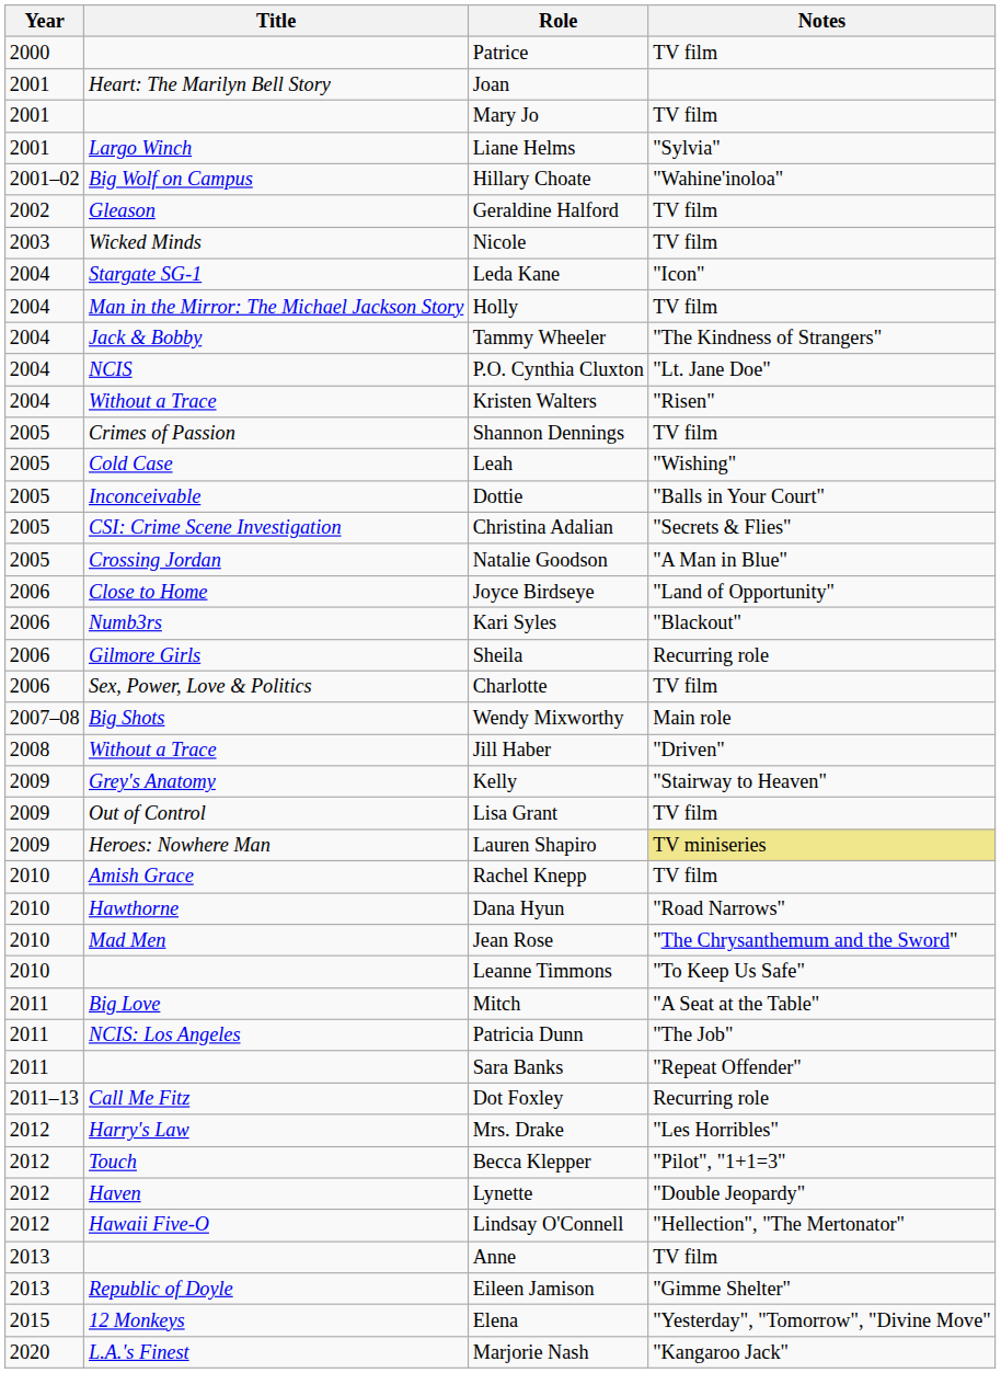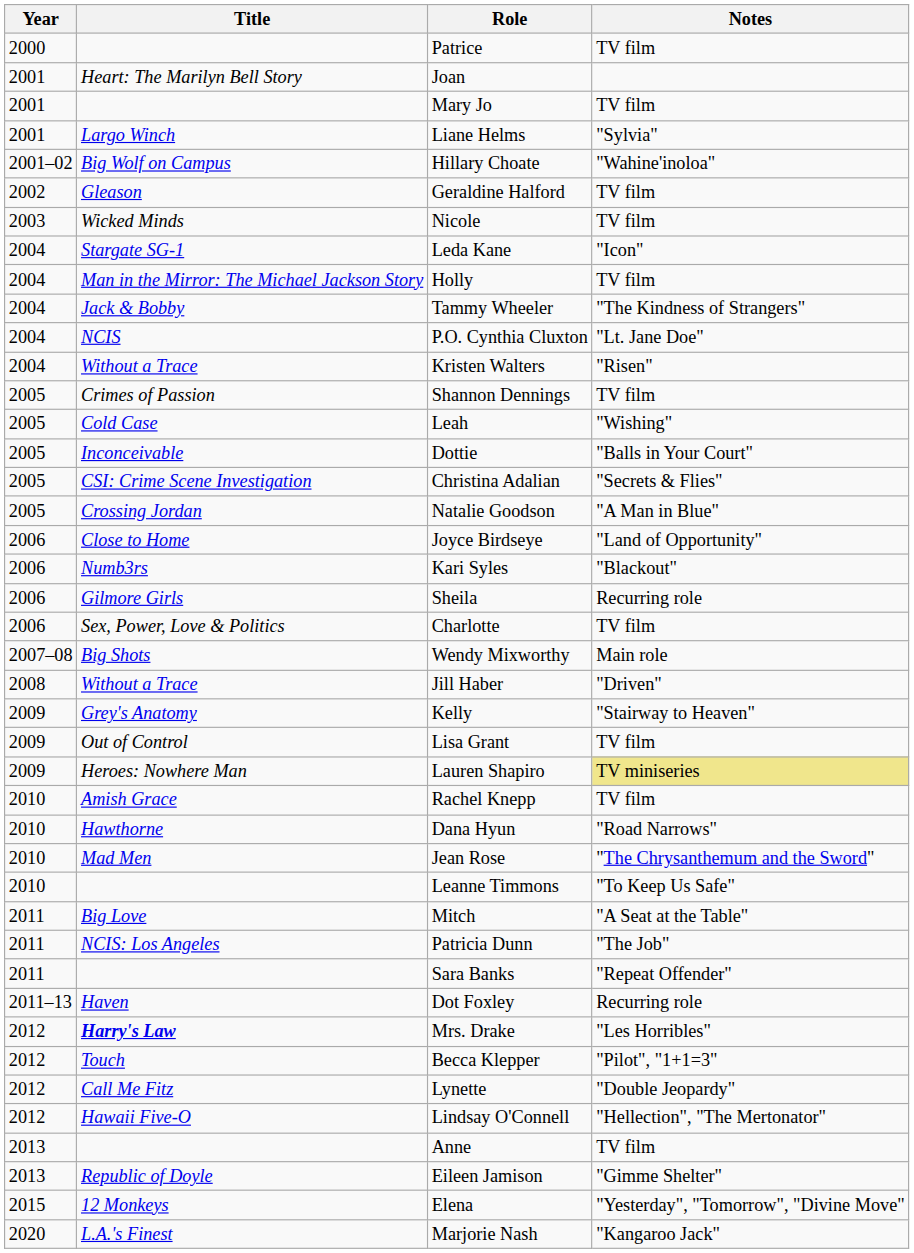 <table class="wikitable sortable">
 <tr>
 <th>Year</th>
 <th>Title</th>
 <th>Role</th>
 <th class="unsortable">Notes</th>
 </tr>
 <tr>
 <td>2000</td>
 <td><em></em></td>
 <td>Patrice</td>
 <td>TV film</td>
 </tr>
 <tr>
 <td>2001</td>
 <td><em>Heart: The Marilyn Bell Story</em></td>
 <td>Joan</td>
 <td></td>
 </tr>
 <tr>
 <td>2001</td>
 <td><em></em></td>
 <td>Mary Jo</td>
 <td>TV film</td>
 </tr>
 <tr>
 <td>2001</td>
 <td><em><a href='#'>Largo Winch</a></em></td>
 <td>Liane Helms</td>
 <td>"Sylvia"</td>
 </tr>
 <tr>
 <td>2001–02</td>
 <td><em><a href='#'>Big Wolf on Campus</a></em></td>
 <td>Hillary Choate</td>
 <td>"Wahine'inoloa"</td>
 </tr>
 <tr>
 <td>2002</td>
 <td><em><a href='#'>Gleason</a></em></td>
 <td>Geraldine Halford</td>
 <td>TV film</td>
 </tr>
 <tr>
 <td>2003</td>
 <td><em>Wicked Minds</em></td>
 <td>Nicole</td>
 <td>TV film</td>
 </tr>
 <tr>
 <td>2004</td>
 <td><em><a href='#'>Stargate SG-1</a></em></td>
 <td>Leda Kane</td>
 <td>"Icon"</td>
 </tr>
 <tr>
 <td>2004</td>
 <td><em><a href='#'>Man in the Mirror: The Michael Jackson Story</a></em></td>
 <td>Holly</td>
 <td>TV film</td>
 </tr>
 <tr>
 <td>2004</td>
 <td><em><a href='#'>Jack & Bobby</a></em></td>
 <td>Tammy Wheeler</td>
 <td>"The Kindness of Strangers"</td>
 </tr>
 <tr>
 <td>2004</td>
 <td><em><a href='#'>NCIS</a></em></td>
 <td>P.O. Cynthia Cluxton</td>
 <td>"Lt. Jane Doe"</td>
 </tr>
 <tr>
 <td>2004</td>
 <td><em><a href='#'>Without a Trace</a></em></td>
 <td>Kristen Walters</td>
 <td>"Risen"</td>
 </tr>
 <tr>
 <td>2005</td>
 <td><em>Crimes of Passion</em></td>
 <td>Shannon Dennings</td>
 <td>TV film</td>
 </tr>
 <tr>
 <td>2005</td>
 <td><em><a href='#'>Cold Case</a></em></td>
 <td>Leah</td>
 <td>"Wishing"</td>
 </tr>
 <tr>
 <td>2005</td>
 <td><em><a href='#'>Inconceivable</a></em></td>
 <td>Dottie</td>
 <td>"Balls in Your Court"</td>
 </tr>
 <tr>
 <td>2005</td>
 <td><em><a href='#'>CSI: Crime Scene Investigation</a></em></td>
 <td>Christina Adalian</td>
 <td>"Secrets & Flies"</td>
 </tr>
 <tr>
 <td>2005</td>
 <td><em><a href='#'>Crossing Jordan</a></em></td>
 <td>Natalie Goodson</td>
 <td>"A Man in Blue"</td>
 </tr>
 <tr>
 <td>2006</td>
 <td><em><a href='#'>Close to Home</a></em></td>
 <td>Joyce Birdseye</td>
 <td>"Land of Opportunity"</td>
 </tr>
 <tr>
 <td>2006</td>
 <td><em><a href='#'>Numb3rs</a></em></td>
 <td>Kari Syles</td>
 <td>"Blackout"</td>
 </tr>
 <tr>
 <td>2006</td>
 <td><em><a href='#'>Gilmore Girls</a></em></td>
 <td>Sheila</td>
 <td>Recurring role</td>
 </tr>
 <tr>
 <td>2006</td>
 <td><em>Sex, Power, Love & Politics</em></td>
 <td>Charlotte</td>
 <td>TV film</td>
 </tr>
 <tr>
 <td>2007–08</td>
 <td><em><a href='#'>Big Shots</a></em></td>
 <td>Wendy Mixworthy</td>
 <td>Main role</td>
 </tr>
 <tr>
 <td>2008</td>
 <td><em><a href='#'>Without a Trace</a></em></td>
 <td>Jill Haber</td>
 <td>"Driven"</td>
 </tr>
 <tr>
 <td>2009</td>
 <td><em><a href='#'>Grey's Anatomy</a></em></td>
 <td>Kelly</td>
 <td>"Stairway to Heaven"</td>
 </tr>
 <tr>
 <td>2009</td>
 <td><em>Out of Control</em></td>
 <td>Lisa Grant</td>
 <td>TV film</td>
 </tr>
 <tr>
 <td>2009</td>
 <td><em>Heroes: Nowhere Man</em></td>
 <td>Lauren Shapiro</td>
 <td style="background: khaki;">TV miniseries</td>
 </tr>
 <tr>
 <td>2010</td>
 <td><em><a href='#'>Amish Grace</a></em></td>
 <td>Rachel Knepp</td>
 <td>TV film</td>
 </tr>
 <tr>
 <td>2010</td>
 <td><em><a href='#'>Hawthorne</a></em></td>
 <td>Dana Hyun</td>
 <td>"Road Narrows"</td>
 </tr>
 <tr>
 <td>2010</td>
 <td><em><a href='#'>Mad Men</a></em></td>
 <td>Jean Rose</td>
 <td>"<a href='#'>The Chrysanthemum and the Sword</a>"</td>
 </tr>
 <tr>
 <td>2010</td>
 <td><em></em></td>
 <td>Leanne Timmons</td>
 <td>"To Keep Us Safe"</td>
 </tr>
 <tr>
 <td>2011</td>
 <td><em><a href='#'>Big Love</a></em></td>
 <td>Mitch</td>
 <td>"A Seat at the Table"</td>
 </tr>
 <tr>
 <td>2011</td>
 <td><em><a href='#'>NCIS: Los Angeles</a></em></td>
 <td>Patricia Dunn</td>
 <td>"The Job"</td>
 </tr>
 <tr>
 <td>2011</td>
 <td><em></em></td>
 <td>Sara Banks</td>
 <td>"Repeat Offender"</td>
 </tr>
 <tr>
 <td>2011–13</td>
-<td><em><a href='#'>Call Me Fitz</a></em></td>
+<td><em><a href='#'>Haven</a></em></td>
 <td>Dot Foxley</td>
 <td>Recurring role</td>
 </tr>
 <tr>
 <td>2012</td>
-<td><em><a href='#'>Harry's Law</a></em></td>
+<td><strong><em><a href='#'>Harry's Law</a></em></strong></td>
 <td>Mrs. Drake</td>
 <td>"Les Horribles"</td>
 </tr>
 <tr>
 <td>2012</td>
 <td><em><a href='#'>Touch</a></em></td>
 <td>Becca Klepper</td>
 <td>"Pilot", "1+1=3"</td>
 </tr>
 <tr>
 <td>2012</td>
-<td><em><a href='#'>Haven</a></em></td>
+<td><em><a href='#'>Call Me Fitz</a></em></td>
 <td>Lynette</td>
 <td>"Double Jeopardy"</td>
 </tr>
 <tr>
 <td>2012</td>
 <td><em><a href='#'>Hawaii Five-O</a></em></td>
 <td>Lindsay O'Connell</td>
 <td>"Hellection", "The Mertonator"</td>
 </tr>
 <tr>
 <td>2013</td>
 <td><em></em></td>
 <td>Anne</td>
 <td>TV film</td>
 </tr>
 <tr>
 <td>2013</td>
 <td><em><a href='#'>Republic of Doyle</a></em></td>
 <td>Eileen Jamison</td>
 <td>"Gimme Shelter"</td>
 </tr>
 <tr>
 <td>2015</td>
 <td><em><a href='#'>12 Monkeys</a></em></td>
 <td>Elena</td>
 <td>"Yesterday", "Tomorrow", "Divine Move"</td>
 </tr>
 <tr>
 <td>2020</td>
 <td><em><a href='#'>L.A.'s Finest</a></em></td>
 <td>Marjorie Nash</td>
 <td>"Kangaroo Jack"</td>
 </tr>
 </table>
